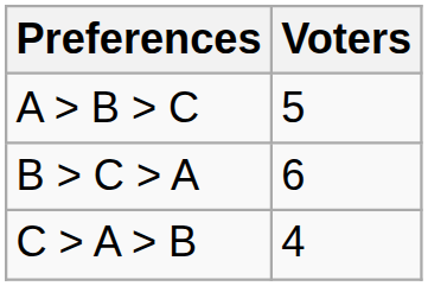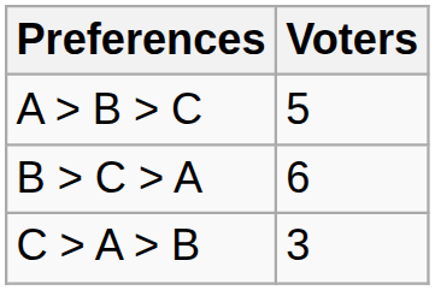 <table class="wikitable">
 <tr>
 <th>Preferences</th>
 <th>Voters</th>
 </tr>
 <tr>
 <td>A > B > C</td>
 <td>5</td>
 </tr>
 <tr>
 <td>B > C > A</td>
 <td>6</td>
 </tr>
 <tr>
 <td>C > A > B</td>
-<td>4</td>
+<td>3</td>
 </tr>
 </table>
